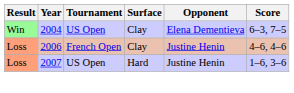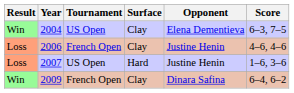 <table class="sortable wikitable">
 <tr>
 <th>Result</th>
 <th>Year</th>
 <th>Tournament</th>
 <th>Surface</th>
 <th>Opponent</th>
 <th class="unsortable">Score</th>
 </tr>
 <tr bgcolor=#CCCCFF>
 <td bgcolor=98FB98>Win</td>
 <td><a href='#'>2004</a></td>
 <td><a href='#'>US Open</a></td>
 <td>Clay</td>
 <td> <a href='#'>Elena Dementieva</a></td>
 <td>6–3, 7–5</td>
 </tr>
 <tr bgcolor=#EBC2AF>
 <td bgcolor=FFA07A>Loss</td>
 <td><a href='#'>2006</a></td>
 <td><a href='#'>French Open</a></td>
 <td>Clay</td>
 <td> <a href='#'>Justine Henin</a></td>
 <td>4–6, 4–6</td>
 </tr>
 <tr bgcolor=#CCCCFF>
 <td bgcolor=FFA07A>Loss</td>
 <td><a href='#'>2007</a></td>
 <td>US Open</td>
 <td>Hard</td>
 <td> Justine Henin</td>
 <td>1–6, 3–6</td>
 </tr>
+<tr bgcolor=#EBC2AF>
+<td bgcolor=98FB98>Win</td>
+<td><a href='#'>2009</a></td>
+<td>French Open</td>
+<td>Clay</td>
+<td> <a href='#'>Dinara Safina</a></td>
+<td>6–4, 6–2</td>
+</tr>
 </table>
